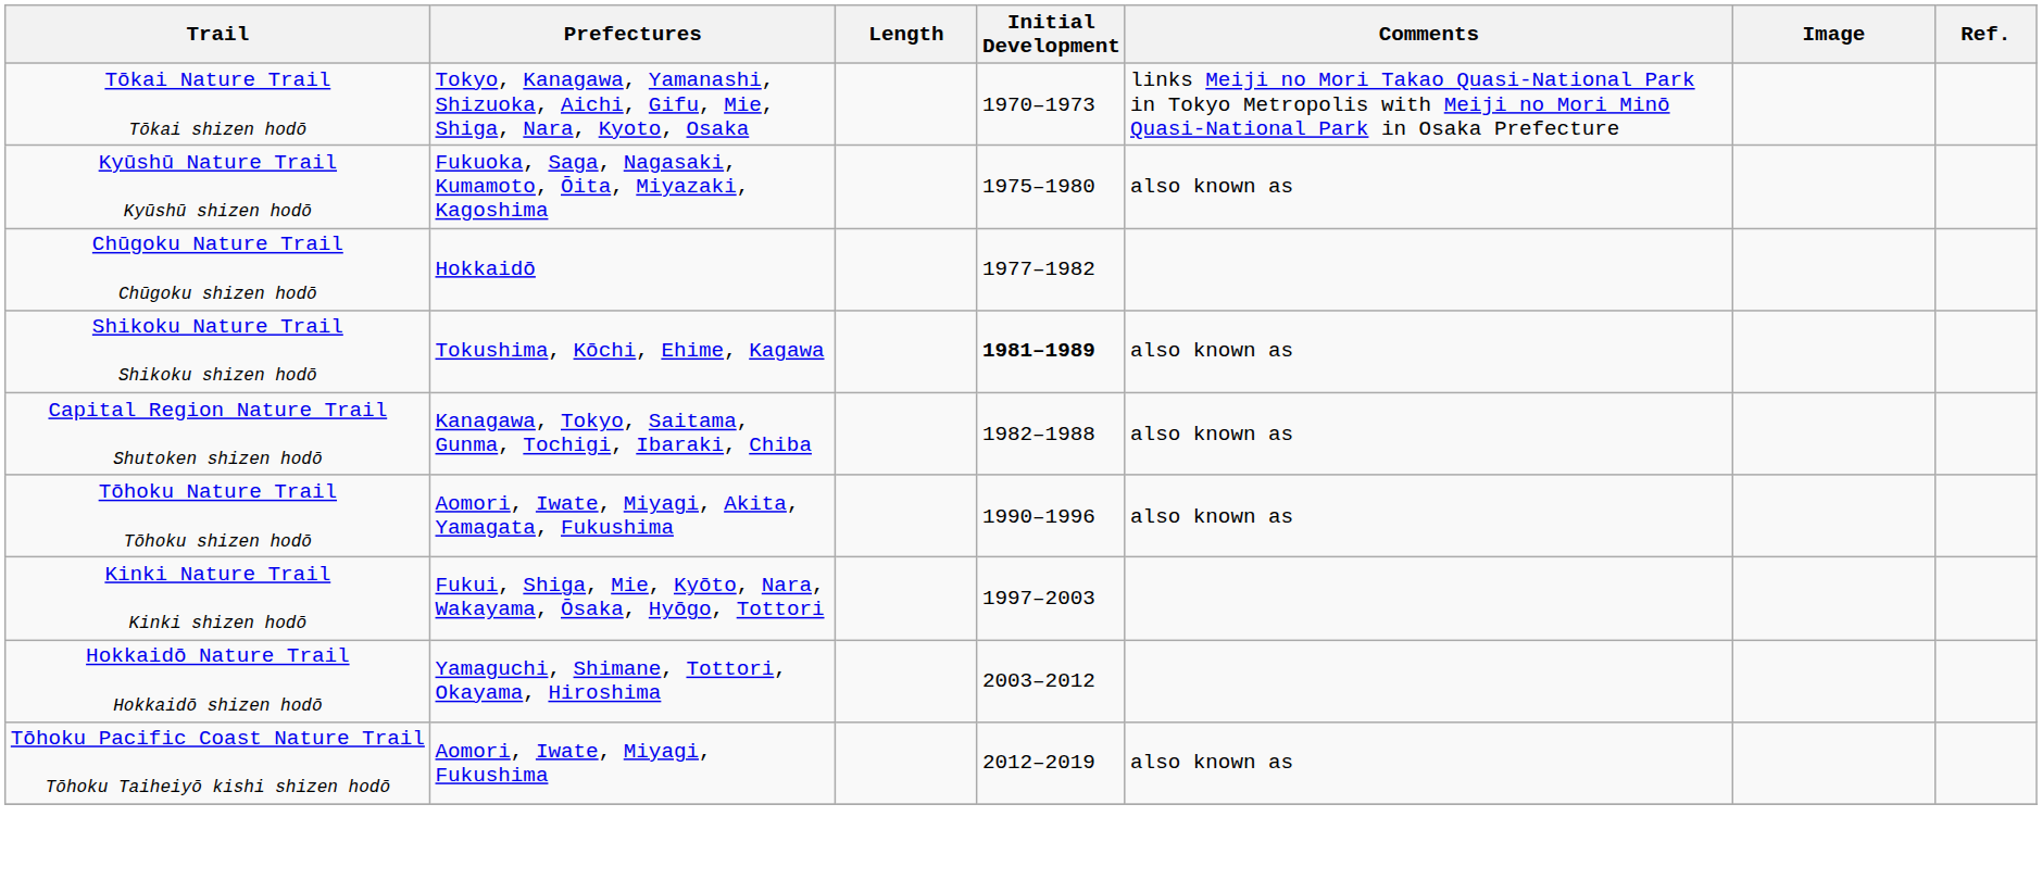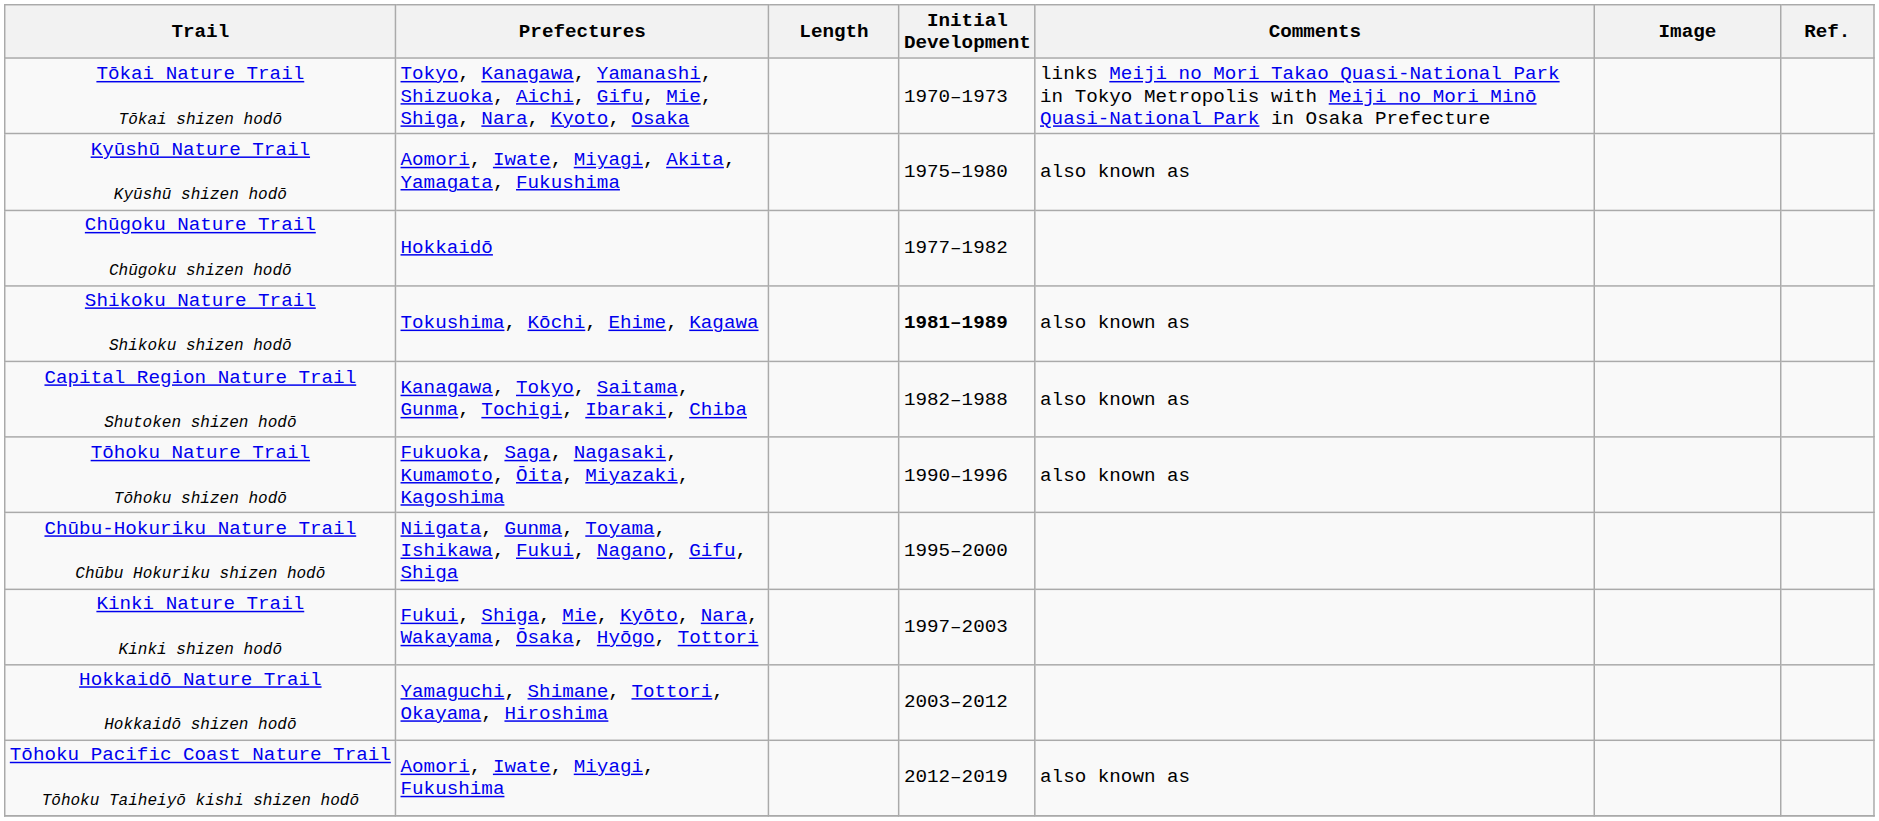 <table class="wikitable" style="width:100%;">
 <tr>
 <th width="21%" align="left">Trail</th>
 <th width="20%" align="left">Prefectures</th>
 <th width="7%" align="left">Length</th>
 <th width="7%" align="left">Initial Development</th>
 <th width="30%" align="left">Comments</th>
 <th width="10%" align="left">Image</th>
 <th width="5%" align="left">Ref.</th>
 </tr>
 <tr>
 <td align="center"><a href='#'>Tōkai Nature Trail</a><br><br><small><em>Tōkai shizen hodō</em></small></td>
 <td><a href='#'>Tokyo</a>, <a href='#'>Kanagawa</a>, <a href='#'>Yamanashi</a>, <a href='#'>Shizuoka</a>, <a href='#'>Aichi</a>, <a href='#'>Gifu</a>, <a href='#'>Mie</a>, <a href='#'>Shiga</a>, <a href='#'>Nara</a>, <a href='#'>Kyoto</a>, <a href='#'>Osaka</a></td>
 <td></td>
 <td>1970–1973</td>
 <td>links <a href='#'>Meiji no Mori Takao Quasi-National Park</a> in Tokyo Metropolis with <a href='#'>Meiji no Mori Minō Quasi-National Park</a> in Osaka Prefecture</td>
 <td></td>
 <td></td>
 </tr>
 <tr>
 <td align="center"><a href='#'>Kyūshū Nature Trail</a><br><br><small><em>Kyūshū shizen hodō</em></small></td>
-<td><a href='#'>Fukuoka</a>, <a href='#'>Saga</a>, <a href='#'>Nagasaki</a>, <a href='#'>Kumamoto</a>, <a href='#'>Ōita</a>, <a href='#'>Miyazaki</a>, <a href='#'>Kagoshima</a></td>
+<td><a href='#'>Aomori</a>, <a href='#'>Iwate</a>, <a href='#'>Miyagi</a>, <a href='#'>Akita</a>, <a href='#'>Yamagata</a>, <a href='#'>Fukushima</a></td>
 <td></td>
 <td>1975–1980</td>
 <td>also known as </td>
 <td></td>
 <td></td>
 </tr>
 <tr>
 <td align="center"><a href='#'>Chūgoku Nature Trail</a><br><br><small><em>Chūgoku shizen hodō</em></small></td>
 <td><a href='#'>Hokkaidō</a></td>
 <td></td>
 <td>1977–1982</td>
 <td></td>
 <td></td>
 <td></td>
 </tr>
 <tr>
 <td align="center"><a href='#'>Shikoku Nature Trail</a><br><br><small><em>Shikoku shizen hodō</em></small></td>
 <td><a href='#'>Tokushima</a>, <a href='#'>Kōchi</a>, <a href='#'>Ehime</a>, <a href='#'>Kagawa</a></td>
 <td></td>
 <td><strong>1981–1989</strong></td>
 <td>also known as </td>
 <td></td>
 <td></td>
 </tr>
 <tr>
 <td align="center"><a href='#'>Capital Region Nature Trail</a><br><br><small><em>Shutoken shizen hodō</em></small></td>
 <td><a href='#'>Kanagawa</a>, <a href='#'>Tokyo</a>, <a href='#'>Saitama</a>, <a href='#'>Gunma</a>, <a href='#'>Tochigi</a>, <a href='#'>Ibaraki</a>, <a href='#'>Chiba</a></td>
 <td></td>
 <td>1982–1988</td>
 <td>also known as </td>
 <td></td>
 <td></td>
 </tr>
 <tr>
 <td align="center"><a href='#'>Tōhoku Nature Trail</a><br><br><small><em>Tōhoku shizen hodō</em></small></td>
-<td><a href='#'>Aomori</a>, <a href='#'>Iwate</a>, <a href='#'>Miyagi</a>, <a href='#'>Akita</a>, <a href='#'>Yamagata</a>, <a href='#'>Fukushima</a></td>
+<td><a href='#'>Fukuoka</a>, <a href='#'>Saga</a>, <a href='#'>Nagasaki</a>, <a href='#'>Kumamoto</a>, <a href='#'>Ōita</a>, <a href='#'>Miyazaki</a>, <a href='#'>Kagoshima</a></td>
 <td></td>
 <td>1990–1996</td>
 <td>also known as </td>
+<td></td>
+<td></td>
+</tr>
+<tr>
+<td align="center"><a href='#'>Chūbu-Hokuriku Nature Trail</a><br><br><small><em>Chūbu Hokuriku shizen hodō</em></small></td>
+<td><a href='#'>Niigata</a>, <a href='#'>Gunma</a>, <a href='#'>Toyama</a>, <a href='#'>Ishikawa</a>, <a href='#'>Fukui</a>, <a href='#'>Nagano</a>, <a href='#'>Gifu</a>, <a href='#'>Shiga</a></td>
+<td></td>
+<td>1995–2000</td>
+<td></td>
 <td></td>
 <td></td>
 </tr>
 <tr>
 <td align="center"><a href='#'>Kinki Nature Trail</a><br><br><small><em>Kinki shizen hodō</em></small></td>
 <td><a href='#'>Fukui</a>, <a href='#'>Shiga</a>, <a href='#'>Mie</a>, <a href='#'>Kyōto</a>, <a href='#'>Nara</a>, <a href='#'>Wakayama</a>, <a href='#'>Ōsaka</a>, <a href='#'>Hyōgo</a>, <a href='#'>Tottori</a></td>
 <td></td>
 <td>1997–2003</td>
 <td></td>
 <td></td>
 <td></td>
 </tr>
 <tr>
 <td align="center"><a href='#'>Hokkaidō Nature Trail</a><br><br><small><em>Hokkaidō shizen hodō</em></small></td>
 <td><a href='#'>Yamaguchi</a>, <a href='#'>Shimane</a>, <a href='#'>Tottori</a>, <a href='#'>Okayama</a>, <a href='#'>Hiroshima</a></td>
 <td></td>
 <td>2003–2012</td>
 <td></td>
 <td></td>
 <td></td>
 </tr>
 <tr>
 <td align="center"><a href='#'>Tōhoku Pacific Coast Nature Trail</a><br><br><small><em>Tōhoku Taiheiyō kishi shizen hodō</em></small></td>
 <td><a href='#'>Aomori</a>, <a href='#'>Iwate</a>, <a href='#'>Miyagi</a>, <a href='#'>Fukushima</a></td>
 <td></td>
 <td>2012–2019</td>
 <td>also known as </td>
 <td></td>
 <td></td>
 </tr>
 <tr>
 </tr>
 </table>
